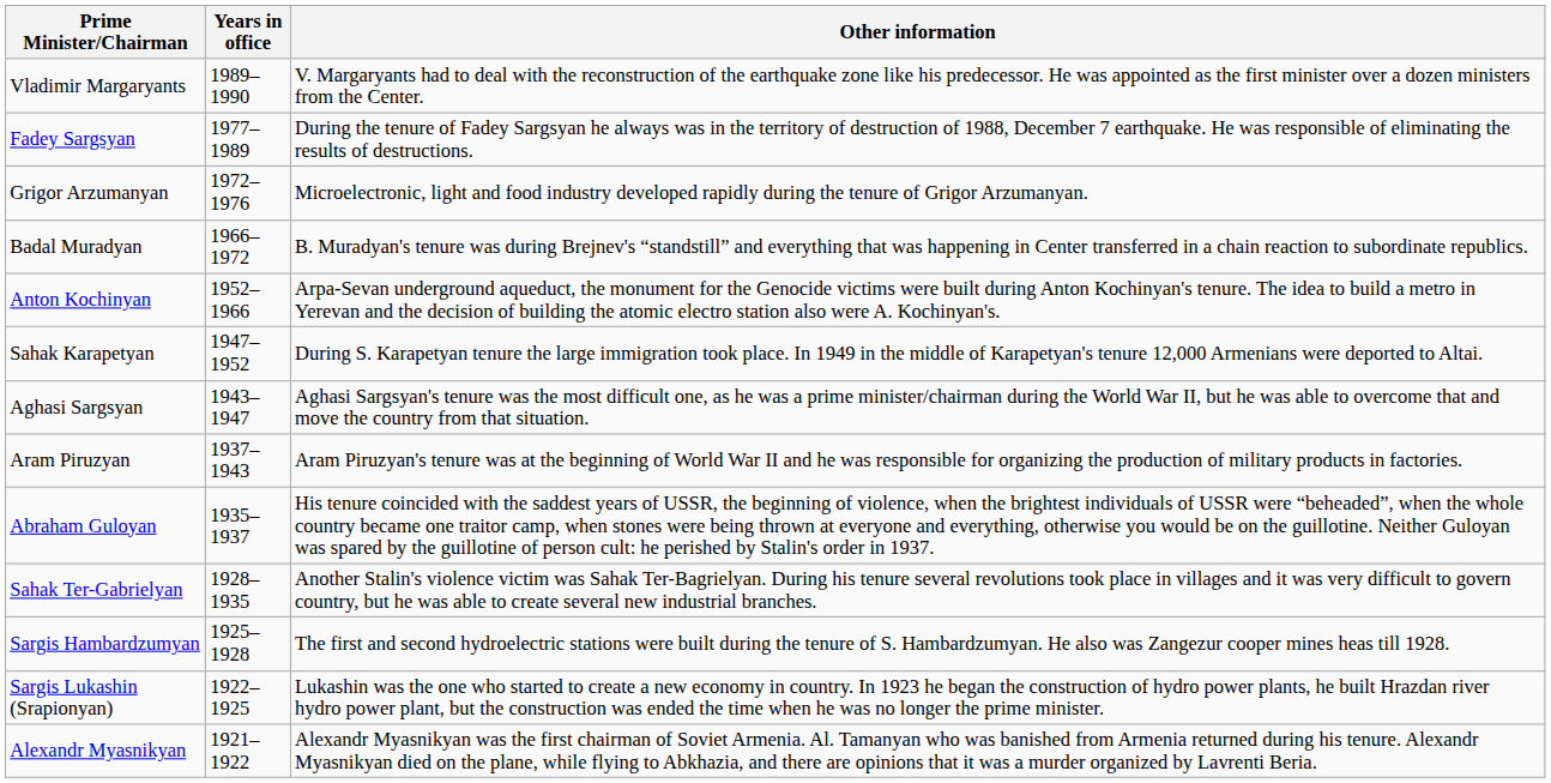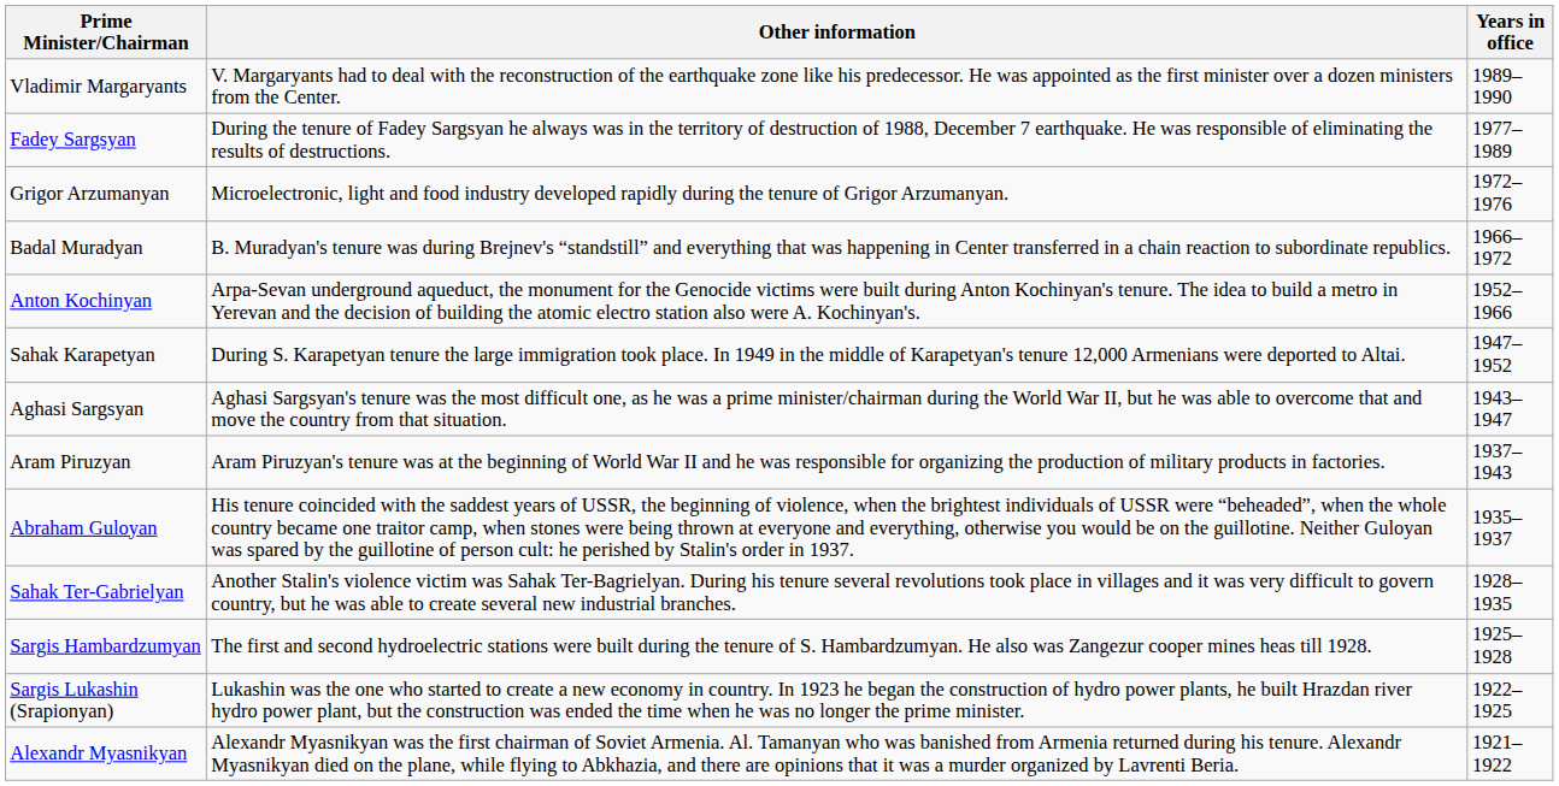 <table class="wikitable">
 <tr>
 <th>Prime Minister/Chairman</th>
+<th>Other information</th>
 <th>Years in office</th>
-<th>Other information</th>
 </tr>
 <tr>
 <td>Vladimir Margaryants</td>
+<td>V. Margaryants had to deal with the reconstruction of the earthquake zone like his predecessor. He was appointed as the first minister over a dozen ministers from the Center.</td>
 <td>1989–1990</td>
-<td>V. Margaryants had to deal with the reconstruction of the earthquake zone like his predecessor. He was appointed as the first minister over a dozen ministers from the Center.</td>
 </tr>
 <tr>
 <td><a href='#'>Fadey Sargsyan</a></td>
+<td>During the tenure of Fadey Sargsyan he always was in the territory of destruction of 1988, December 7 earthquake. He was responsible of eliminating the results of destructions.</td>
 <td>1977–1989</td>
-<td>During the tenure of Fadey Sargsyan he always was in the territory of destruction of 1988, December 7 earthquake. He was responsible of eliminating the results of destructions.</td>
 </tr>
 <tr>
 <td>Grigor Arzumanyan</td>
+<td>Microelectronic, light and food industry developed rapidly during the tenure of Grigor Arzumanyan.</td>
 <td>1972–1976</td>
-<td>Microelectronic, light and food industry developed rapidly during the tenure of Grigor Arzumanyan.</td>
 </tr>
 <tr>
 <td>Badal Muradyan</td>
+<td>B. Muradyan's tenure was during Brejnev's “standstill” and everything that was happening in Center transferred in a chain reaction to subordinate republics.</td>
 <td>1966–1972</td>
-<td>B. Muradyan's tenure was during Brejnev's “standstill” and everything that was happening in Center transferred in a chain reaction to subordinate republics.</td>
 </tr>
 <tr>
 <td><a href='#'>Anton Kochinyan</a></td>
+<td>Arpa-Sevan underground aqueduct, the monument for the Genocide victims were built during Anton Kochinyan's tenure. The idea to build a metro in Yerevan and the decision of building the atomic electro station also were A. Kochinyan's.</td>
 <td>1952–1966</td>
-<td>Arpa-Sevan underground aqueduct, the monument for the Genocide victims were built during Anton Kochinyan's tenure. The idea to build a metro in Yerevan and the decision of building the atomic electro station also were A. Kochinyan's.</td>
 </tr>
 <tr>
 <td>Sahak Karapetyan</td>
+<td>During S. Karapetyan tenure the large immigration took place. In 1949 in the middle of Karapetyan's tenure 12,000 Armenians were deported to Altai.</td>
 <td>1947–1952</td>
-<td>During S. Karapetyan tenure the large immigration took place. In 1949 in the middle of Karapetyan's tenure 12,000 Armenians were deported to Altai.</td>
 </tr>
 <tr>
 <td>Aghasi Sargsyan</td>
+<td>Aghasi Sargsyan's tenure was the most difficult one, as he was a prime minister/chairman during the World War II, but he was able to overcome that and move the country from that situation.</td>
 <td>1943–1947</td>
-<td>Aghasi Sargsyan's tenure was the most difficult one, as he was a prime minister/chairman during the World War II, but he was able to overcome that and move the country from that situation.</td>
 </tr>
 <tr>
 <td>Aram Piruzyan</td>
+<td>Aram Piruzyan's tenure was at the beginning of World War II and he was responsible for organizing the production of military products in factories.</td>
 <td>1937–1943</td>
-<td>Aram Piruzyan's tenure was at the beginning of World War II and he was responsible for organizing the production of military products in factories.</td>
 </tr>
 <tr>
 <td><a href='#'>Abraham Guloyan</a></td>
+<td>His tenure coincided with the saddest years of USSR, the beginning of violence, when the brightest individuals of USSR were “beheaded”, when the whole country became one traitor camp, when stones were being thrown at everyone and everything, otherwise you would be on the guillotine. Neither Guloyan was spared by the guillotine of person cult: he perished by Stalin's order in 1937.</td>
 <td>1935–1937</td>
-<td>His tenure coincided with the saddest years of USSR, the beginning of violence, when the brightest individuals of USSR were “beheaded”, when the whole country became one traitor camp, when stones were being thrown at everyone and everything, otherwise you would be on the guillotine. Neither Guloyan was spared by the guillotine of person cult: he perished by Stalin's order in 1937.</td>
 </tr>
 <tr>
 <td><a href='#'>Sahak Ter-Gabrielyan</a></td>
+<td>Another Stalin's violence victim was Sahak Ter-Bagrielyan. During his tenure several revolutions took place in villages and it was very difficult to govern country, but he was able to create several new industrial branches.</td>
 <td>1928–1935</td>
-<td>Another Stalin's violence victim was Sahak Ter-Bagrielyan. During his tenure several revolutions took place in villages and it was very difficult to govern country, but he was able to create several new industrial branches.</td>
 </tr>
 <tr>
 <td><a href='#'>Sargis Hambardzumyan</a></td>
+<td>The first and second  hydroelectric stations were built during the tenure of S. Hambardzumyan. He also was Zangezur cooper mines heas till 1928.</td>
 <td>1925–1928</td>
-<td>The first and second  hydroelectric stations were built during the tenure of S. Hambardzumyan. He also was Zangezur cooper mines heas till 1928.</td>
 </tr>
 <tr>
 <td><a href='#'>Sargis Lukashin</a> (Srapionyan)</td>
+<td>Lukashin was the one who started to create a new economy in country. In 1923 he began the construction of hydro power plants, he built Hrazdan river hydro power plant, but the construction was ended the time when he was no longer the prime minister.</td>
 <td>1922–1925</td>
-<td>Lukashin was the one who started to create a new economy in country. In 1923 he began the construction of hydro power plants, he built Hrazdan river hydro power plant, but the construction was ended the time when he was no longer the prime minister.</td>
 </tr>
 <tr>
 <td><a href='#'>Alexandr Myasnikyan</a></td>
+<td>Alexandr Myasnikyan was the first chairman of Soviet Armenia. Al. Tamanyan who was banished from Armenia returned during his tenure. Alexandr Myasnikyan died on the plane, while flying to Abkhazia, and there are opinions that it was a murder organized by Lavrenti Beria.</td>
 <td>1921–1922</td>
-<td>Alexandr Myasnikyan was the first chairman of Soviet Armenia. Al. Tamanyan who was banished from Armenia returned during his tenure. Alexandr Myasnikyan died on the plane, while flying to Abkhazia, and there are opinions that it was a murder organized by Lavrenti Beria.</td>
 </tr>
 </table>
